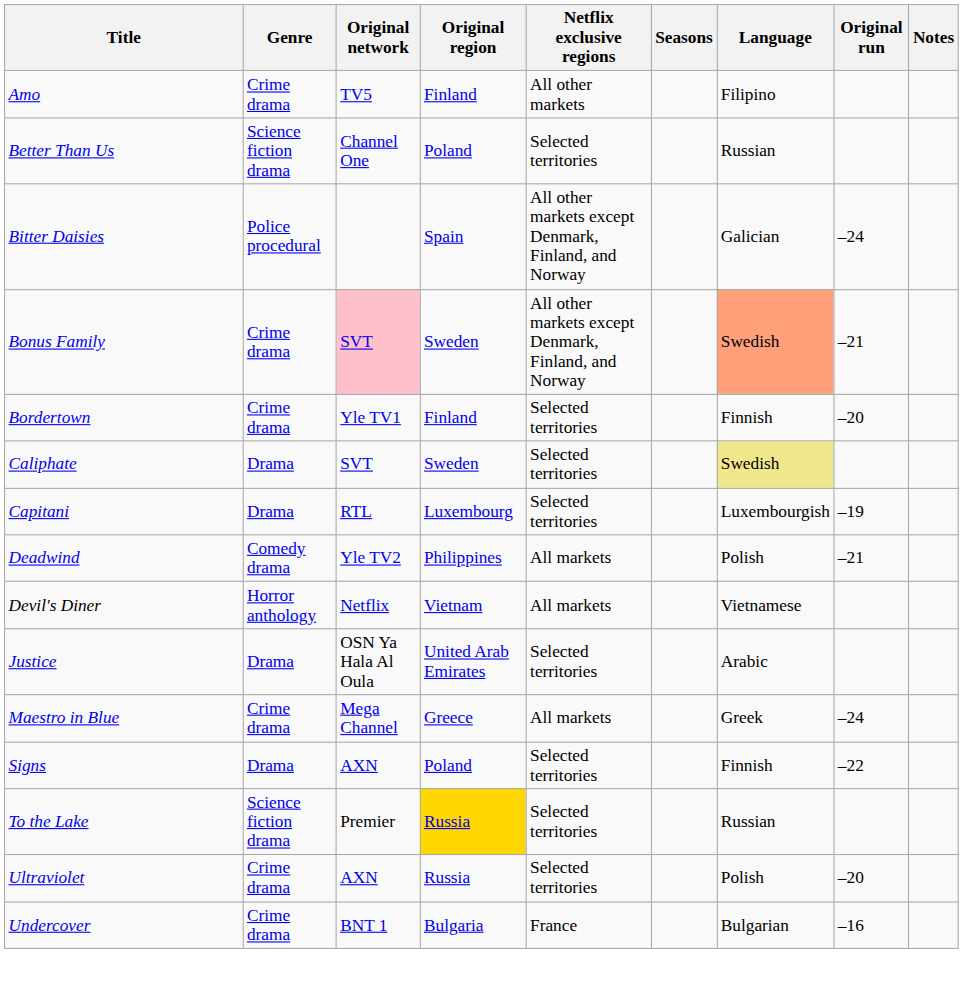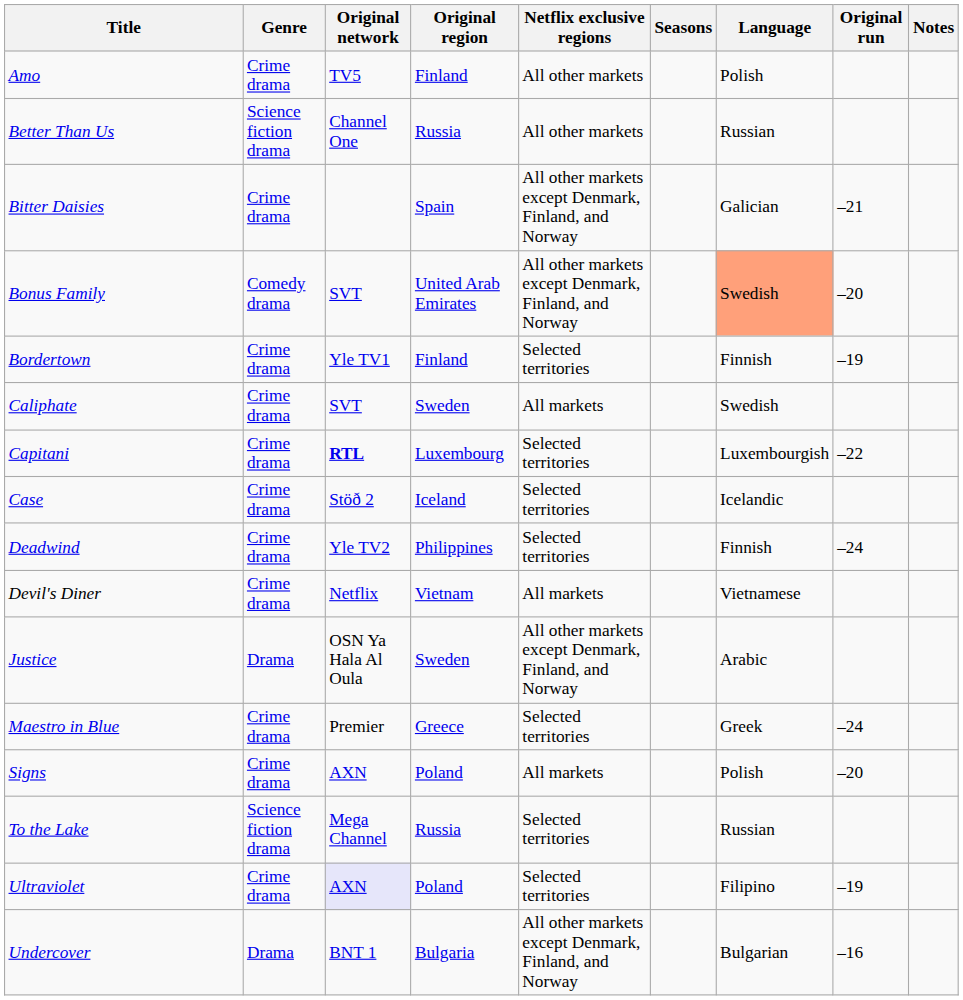 <table class="wikitable sortable" style="width:100%;">
 <tr>
 <th scope="col" style="width:25%;">Title</th>
 <th>Genre</th>
 <th>Original network</th>
 <th>Original region</th>
 <th>Netflix exclusive regions</th>
 <th>Seasons</th>
 <th>Language</th>
 <th>Original run</th>
 <th>Notes</th>
 </tr>
 <tr>
 <td><em><a href='#'>Amo</a></em></td>
 <td><a href='#'>Crime drama</a></td>
 <td><a href='#'>TV5</a></td>
 <td><a href='#'>Finland</a></td>
 <td>All other markets</td>
 <td></td>
-<td>Filipino</td>
+<td>Polish</td>
 <td></td>
 <td></td>
 </tr>
 <tr>
 <td><em><a href='#'>Better Than Us</a></em></td>
 <td><a href='#'>Science fiction drama</a></td>
 <td><a href='#'>Channel One</a></td>
-<td><a href='#'>Poland</a></td>
-<td>Selected territories</td>
+<td><a href='#'>Russia</a></td>
+<td>All other markets</td>
 <td></td>
 <td>Russian</td>
 <td></td>
 <td></td>
 </tr>
 <tr>
 <td><em><a href='#'>Bitter Daisies</a></em></td>
-<td><a href='#'>Police procedural</a></td>
+<td><a href='#'>Crime drama</a></td>
 <td></td>
 <td><a href='#'>Spain</a></td>
 <td>All other markets except Denmark, Finland, and Norway</td>
 <td></td>
 <td>Galician</td>
-<td>–24</td>
+<td>–21</td>
 <td></td>
 </tr>
 <tr>
 <td><em><a href='#'>Bonus Family</a></em></td>
-<td><a href='#'>Crime drama</a></td>
-<td style="background: pink;"><a href='#'>SVT</a></td>
-<td><a href='#'>Sweden</a></td>
+<td><a href='#'>Comedy drama</a></td>
+<td><a href='#'>SVT</a></td>
+<td><a href='#'>United Arab Emirates</a></td>
 <td>All other markets except Denmark, Finland, and Norway</td>
 <td></td>
 <td style="background: lightsalmon;">Swedish</td>
-<td>–21</td>
+<td>–20</td>
 <td></td>
 </tr>
 <tr>
 <td><em><a href='#'>Bordertown</a></em></td>
 <td><a href='#'>Crime drama</a></td>
 <td><a href='#'>Yle TV1</a></td>
 <td><a href='#'>Finland</a></td>
 <td>Selected territories</td>
 <td></td>
 <td>Finnish</td>
-<td>–20</td>
+<td>–19</td>
 <td></td>
 </tr>
 <tr>
 <td><em><a href='#'>Caliphate</a></em></td>
-<td><a href='#'>Drama</a></td>
+<td><a href='#'>Crime drama</a></td>
 <td><a href='#'>SVT</a></td>
 <td><a href='#'>Sweden</a></td>
-<td>Selected territories</td>
+<td>All markets</td>
 <td></td>
-<td style="background: khaki;">Swedish</td>
+<td>Swedish</td>
 <td></td>
 <td></td>
 </tr>
 <tr>
 <td><em><a href='#'>Capitani</a></em></td>
-<td><a href='#'>Drama</a></td>
-<td><a href='#'>RTL</a></td>
+<td><a href='#'>Crime drama</a></td>
+<td><strong><a href='#'>RTL</a></strong></td>
 <td><a href='#'>Luxembourg</a></td>
 <td>Selected territories</td>
 <td></td>
 <td>Luxembourgish</td>
-<td>–19</td>
+<td>–22</td>
+<td></td>
+</tr>
+<tr>
+<td><em><a href='#'>Case</a></em></td>
+<td><a href='#'>Crime drama</a></td>
+<td><a href='#'>Stöð 2</a></td>
+<td><a href='#'>Iceland</a></td>
+<td>Selected territories</td>
+<td></td>
+<td>Icelandic</td>
+<td></td>
 <td></td>
 </tr>
 <tr>
 <td><em><a href='#'>Deadwind</a></em></td>
-<td><a href='#'>Comedy drama</a></td>
+<td><a href='#'>Crime drama</a></td>
 <td><a href='#'>Yle TV2</a></td>
 <td><a href='#'>Philippines</a></td>
-<td>All markets</td>
+<td>Selected territories</td>
 <td></td>
-<td>Polish</td>
-<td>–21</td>
+<td>Finnish</td>
+<td>–24</td>
 </tr>
 <tr>
 <td><em>Devil's Diner</em></td>
-<td><a href='#'>Horror</a> <a href='#'>anthology</a></td>
+<td><a href='#'>Crime drama</a></td>
 <td><a href='#'>Netflix</a></td>
 <td><a href='#'>Vietnam</a></td>
 <td>All markets</td>
 <td></td>
 <td>Vietnamese</td>
 <td></td>
 <td></td>
 </tr>
 <tr>
 <td><em><a href='#'>Justice</a></em></td>
 <td><a href='#'>Drama</a></td>
 <td>OSN Ya Hala Al Oula</td>
-<td><a href='#'>United Arab Emirates</a></td>
-<td>Selected territories</td>
+<td><a href='#'>Sweden</a></td>
+<td>All other markets except Denmark, Finland, and Norway</td>
 <td></td>
 <td>Arabic</td>
 <td></td>
 <td></td>
 </tr>
 <tr>
 <td><em><a href='#'>Maestro in Blue</a></em></td>
 <td><a href='#'>Crime drama</a></td>
-<td><a href='#'>Mega Channel</a></td>
+<td>Premier</td>
 <td><a href='#'>Greece</a></td>
-<td>All markets</td>
+<td>Selected territories</td>
 <td></td>
 <td>Greek</td>
 <td>–24</td>
 <td></td>
 </tr>
 <tr>
 <td><em><a href='#'>Signs</a></em></td>
-<td><a href='#'>Drama</a></td>
+<td><a href='#'>Crime drama</a></td>
 <td><a href='#'>AXN</a></td>
 <td><a href='#'>Poland</a></td>
-<td>Selected territories</td>
+<td>All markets</td>
 <td></td>
-<td>Finnish</td>
-<td>–22</td>
+<td>Polish</td>
+<td>–20</td>
 <td></td>
 </tr>
 <tr>
 <td><em><a href='#'>To the Lake</a></em></td>
 <td><a href='#'>Science fiction drama</a></td>
-<td>Premier</td>
-<td style="background: gold;"><a href='#'>Russia</a></td>
+<td><a href='#'>Mega Channel</a></td>
+<td><a href='#'>Russia</a></td>
 <td>Selected territories</td>
 <td></td>
 <td>Russian</td>
 <td></td>
 <td></td>
 </tr>
 <tr>
 <td><em><a href='#'>Ultraviolet</a></em></td>
 <td><a href='#'>Crime drama</a></td>
-<td><a href='#'>AXN</a></td>
-<td><a href='#'>Russia</a></td>
+<td style="background: lavender;"><a href='#'>AXN</a></td>
+<td><a href='#'>Poland</a></td>
 <td>Selected territories</td>
 <td></td>
-<td>Polish</td>
-<td>–20</td>
+<td>Filipino</td>
+<td>–19</td>
 <td></td>
 </tr>
 <tr>
 <td><em><a href='#'>Undercover</a></em></td>
-<td><a href='#'>Crime drama</a></td>
+<td><a href='#'>Drama</a></td>
 <td><a href='#'>BNT 1</a></td>
 <td><a href='#'>Bulgaria</a></td>
-<td>France</td>
+<td>All other markets except Denmark, Finland, and Norway</td>
 <td></td>
 <td>Bulgarian</td>
 <td>–16</td>
 <td></td>
 </tr>
 </table>
